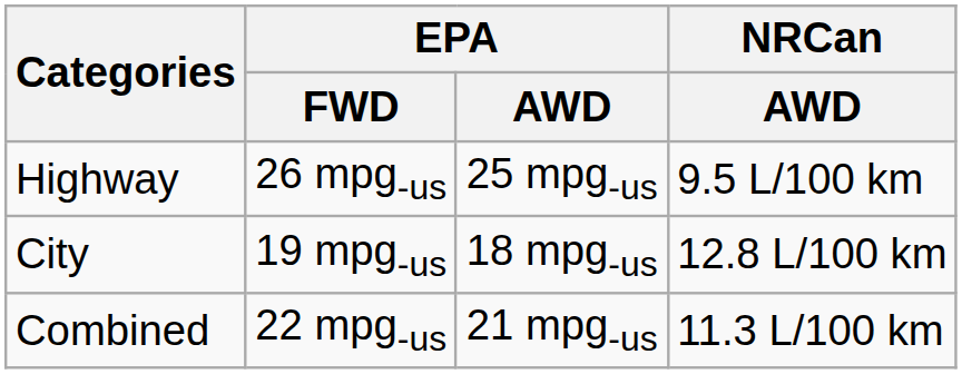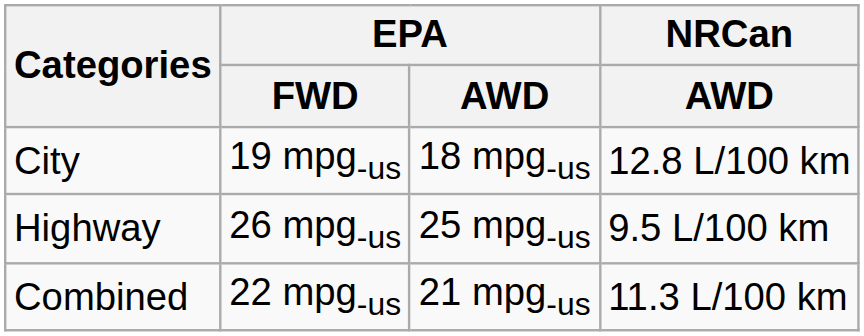 <table class="wikitable">
 <tr>
 <th rowspan="2">Categories</th>
 <th colspan="2">EPA</th>
 <th>NRCan</th>
 </tr>
 <tr>
 <th>FWD</th>
 <th>AWD</th>
 <th>AWD</th>
 </tr>
 <tr>
+<td>City</td>
+<td>19 mpg<sub>‑us</sub></td>
+<td>18 mpg<sub>‑us</sub></td>
+<td>12.8 L/100 km</td>
+</tr>
+<tr>
 <td>Highway</td>
 <td>26 mpg<sub>‑us</sub></td>
 <td>25 mpg<sub>‑us</sub></td>
 <td>9.5 L/100 km</td>
-</tr>
-<tr>
-<td>City</td>
-<td>19 mpg<sub>‑us</sub></td>
-<td>18 mpg<sub>‑us</sub></td>
-<td>12.8 L/100 km</td>
 </tr>
 <tr>
 <td>Combined</td>
 <td>22 mpg<sub>‑us</sub></td>
 <td>21 mpg<sub>‑us</sub></td>
 <td>11.3 L/100 km</td>
 </tr>
 </table>
